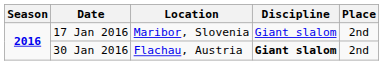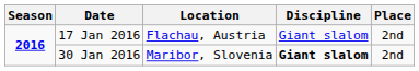 <table class=wikitable style="text-align:center">
 <tr>
 <th>Season</th>
 <th>Date</th>
 <th>Location</th>
 <th>Discipline</th>
 <th>Place</th>
 </tr>
 <tr>
 <td rowspan=2><strong><a href='#'>2016</a></strong></td>
 <td align=right>17 Jan 2016</td>
-<td align=left> <a href='#'>Maribor</a>, Slovenia</td>
+<td align=left> <a href='#'>Flachau</a>, Austria</td>
 <td><a href='#'>Giant slalom</a></td>
 <td>2nd</td>
 </tr>
 <tr>
 <td align=right>30 Jan 2016</td>
-<td align=left> <a href='#'>Flachau</a>, Austria</td>
+<td align=left> <a href='#'>Maribor</a>, Slovenia</td>
 <td><strong>Giant slalom</strong></td>
 <td>2nd</td>
 </tr>
 </table>
